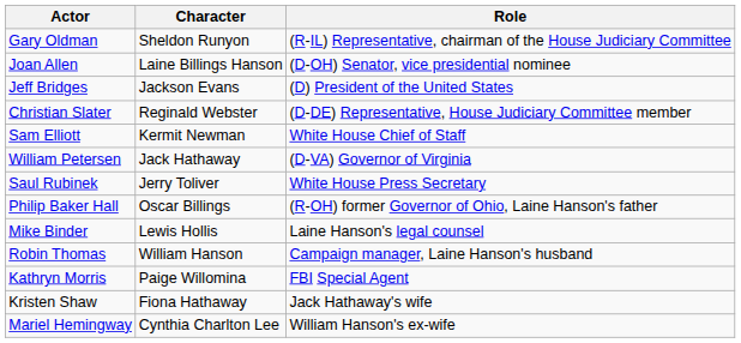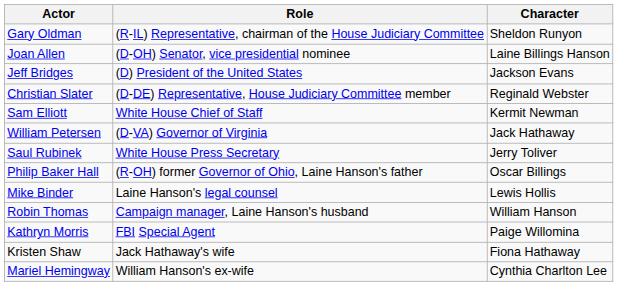 <table class="wikitable sortable">
 <tr>
 <th>Actor</th>
+<th>Role</th>
 <th>Character</th>
-<th>Role</th>
 </tr>
 <tr>
 <td><a href='#'>Gary Oldman</a></td>
+<td>(<a href='#'>R</a>-<a href='#'>IL</a>) <a href='#'>Representative</a>, chairman of the <a href='#'>House Judiciary Committee</a></td>
 <td>Sheldon Runyon</td>
-<td>(<a href='#'>R</a>-<a href='#'>IL</a>) <a href='#'>Representative</a>, chairman of the <a href='#'>House Judiciary Committee</a></td>
 </tr>
 <tr>
 <td><a href='#'>Joan Allen</a></td>
+<td>(<a href='#'>D</a>-<a href='#'>OH</a>) <a href='#'>Senator</a>, <a href='#'>vice presidential</a> nominee</td>
 <td>Laine Billings Hanson</td>
-<td>(<a href='#'>D</a>-<a href='#'>OH</a>) <a href='#'>Senator</a>, <a href='#'>vice presidential</a> nominee</td>
 </tr>
 <tr>
 <td><a href='#'>Jeff Bridges</a></td>
+<td>(<a href='#'>D</a>) <a href='#'>President of the United States</a></td>
 <td>Jackson Evans</td>
-<td>(<a href='#'>D</a>) <a href='#'>President of the United States</a></td>
 </tr>
 <tr>
 <td><a href='#'>Christian Slater</a></td>
+<td>(<a href='#'>D</a>-<a href='#'>DE</a>) <a href='#'>Representative</a>, <a href='#'>House Judiciary Committee</a> member</td>
 <td>Reginald Webster</td>
-<td>(<a href='#'>D</a>-<a href='#'>DE</a>) <a href='#'>Representative</a>, <a href='#'>House Judiciary Committee</a> member</td>
 </tr>
 <tr>
 <td><a href='#'>Sam Elliott</a></td>
+<td><a href='#'>White House Chief of Staff</a></td>
 <td>Kermit Newman</td>
-<td><a href='#'>White House Chief of Staff</a></td>
 </tr>
 <tr>
 <td><a href='#'>William Petersen</a></td>
+<td>(<a href='#'>D</a>-<a href='#'>VA</a>) <a href='#'>Governor of Virginia</a></td>
 <td>Jack Hathaway</td>
-<td>(<a href='#'>D</a>-<a href='#'>VA</a>) <a href='#'>Governor of Virginia</a></td>
 </tr>
 <tr>
 <td><a href='#'>Saul Rubinek</a></td>
+<td><a href='#'>White House Press Secretary</a></td>
 <td>Jerry Toliver</td>
-<td><a href='#'>White House Press Secretary</a></td>
 </tr>
 <tr>
 <td><a href='#'>Philip Baker Hall</a></td>
+<td>(<a href='#'>R</a>-<a href='#'>OH</a>) former <a href='#'>Governor of Ohio</a>, Laine Hanson's father</td>
 <td>Oscar Billings</td>
-<td>(<a href='#'>R</a>-<a href='#'>OH</a>) former <a href='#'>Governor of Ohio</a>, Laine Hanson's father</td>
 </tr>
 <tr>
 <td><a href='#'>Mike Binder</a></td>
+<td>Laine Hanson's <a href='#'>legal counsel</a></td>
 <td>Lewis Hollis</td>
-<td>Laine Hanson's <a href='#'>legal counsel</a></td>
 </tr>
 <tr>
 <td><a href='#'>Robin Thomas</a></td>
+<td><a href='#'>Campaign manager</a>, Laine Hanson's husband</td>
 <td>William Hanson</td>
-<td><a href='#'>Campaign manager</a>, Laine Hanson's husband</td>
 </tr>
 <tr>
 <td><a href='#'>Kathryn Morris</a></td>
+<td><a href='#'>FBI</a> <a href='#'>Special Agent</a></td>
 <td>Paige Willomina</td>
-<td><a href='#'>FBI</a> <a href='#'>Special Agent</a></td>
 </tr>
 <tr>
 <td>Kristen Shaw</td>
+<td>Jack Hathaway's wife</td>
 <td>Fiona Hathaway</td>
-<td>Jack Hathaway's wife</td>
 </tr>
 <tr>
 <td><a href='#'>Mariel Hemingway</a></td>
+<td>William Hanson's ex-wife</td>
 <td>Cynthia Charlton Lee</td>
-<td>William Hanson's ex-wife</td>
 </tr>
 </table>
